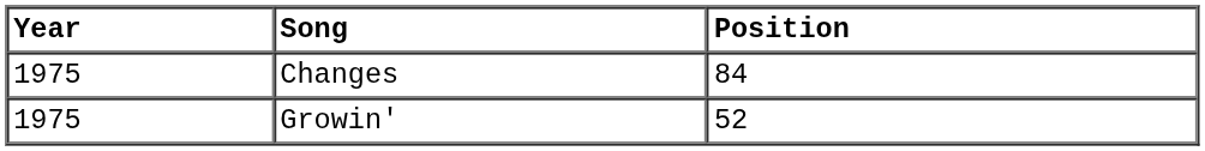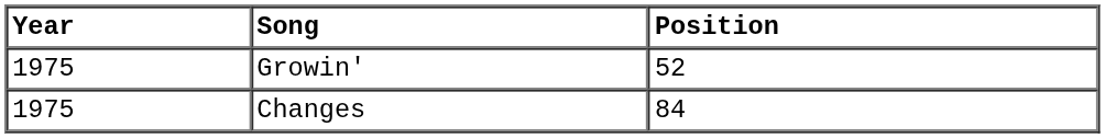 <table border=1 cellspacing=0 cellpadding=2 width="550px">
 <tr>
 <th align="left">Year</th>
 <th align="left">Song</th>
 <th align="left">Position</th>
 </tr>
 <tr>
 <td align="left">1975</td>
+<td align="left">Growin'</td>
+<td align="left">52</td>
+</tr>
+<tr>
+<td align="left">1975</td>
 <td align="left">Changes</td>
 <td align="left">84</td>
 </tr>
 <tr>
-<td align="left">1975</td>
-<td align="left">Growin'</td>
-<td align="left">52</td>
-</tr>
-<tr>
 </tr>
 </table>
